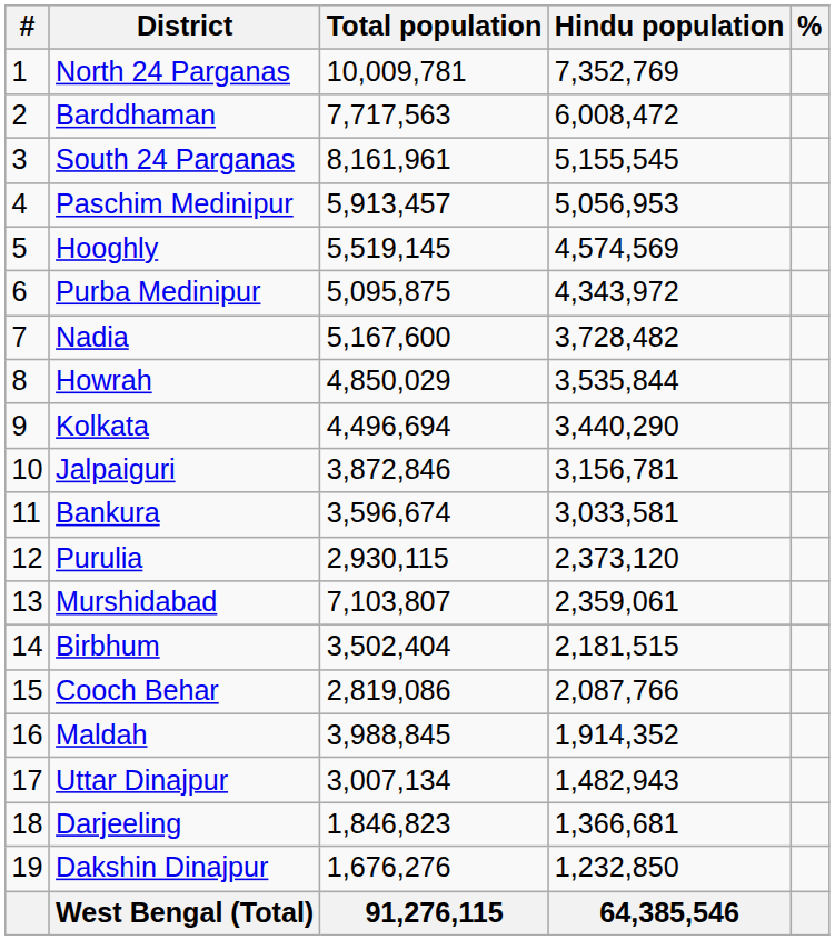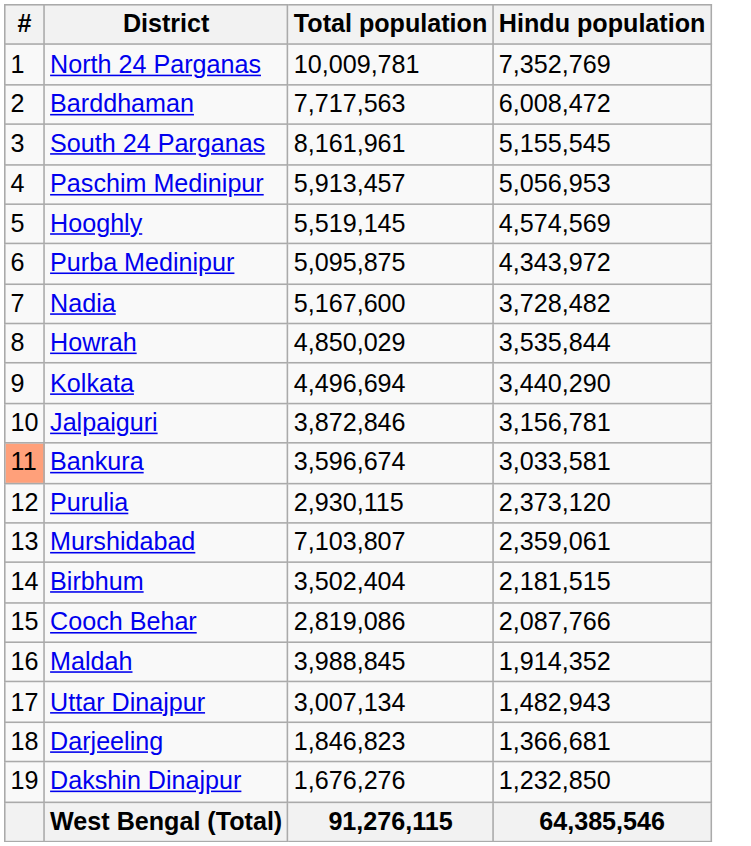 <table class="wikitable sortable">
 <tr>
 <th>#</th>
 <th>District</th>
 <th>Total population</th>
 <th>Hindu population</th>
-<th>%</th>
 </tr>
 <tr>
 <td>1</td>
 <td><a href='#'>North 24 Parganas</a></td>
 <td>10,009,781</td>
 <td>7,352,769</td>
-<td></td>
 </tr>
 <tr>
 <td>2</td>
 <td><a href='#'>Barddhaman</a></td>
 <td>7,717,563</td>
 <td>6,008,472</td>
-<td></td>
 </tr>
 <tr>
 <td>3</td>
 <td><a href='#'>South 24 Parganas</a></td>
 <td>8,161,961</td>
 <td>5,155,545</td>
-<td></td>
 </tr>
 <tr>
 <td>4</td>
 <td><a href='#'>Paschim Medinipur</a></td>
 <td>5,913,457</td>
 <td>5,056,953</td>
-<td></td>
 </tr>
 <tr>
 <td>5</td>
 <td><a href='#'>Hooghly</a></td>
 <td>5,519,145</td>
 <td>4,574,569</td>
-<td></td>
 </tr>
 <tr>
 <td>6</td>
 <td><a href='#'>Purba Medinipur</a></td>
 <td>5,095,875</td>
 <td>4,343,972</td>
-<td></td>
 </tr>
 <tr>
 <td>7</td>
 <td><a href='#'>Nadia</a></td>
 <td>5,167,600</td>
 <td>3,728,482</td>
-<td></td>
 </tr>
 <tr>
 <td>8</td>
 <td><a href='#'>Howrah</a></td>
 <td>4,850,029</td>
 <td>3,535,844</td>
-<td></td>
 </tr>
 <tr>
 <td>9</td>
 <td><a href='#'>Kolkata</a></td>
 <td>4,496,694</td>
 <td>3,440,290</td>
-<td></td>
 </tr>
 <tr>
 <td>10</td>
 <td><a href='#'>Jalpaiguri</a></td>
 <td>3,872,846</td>
 <td>3,156,781</td>
-<td></td>
 </tr>
 <tr>
-<td>11</td>
+<td style="background: lightsalmon;">11</td>
 <td><a href='#'>Bankura</a></td>
 <td>3,596,674</td>
 <td>3,033,581</td>
-<td></td>
 </tr>
 <tr>
 <td>12</td>
 <td><a href='#'>Purulia</a></td>
 <td>2,930,115</td>
 <td>2,373,120</td>
-<td></td>
 </tr>
 <tr>
 <td>13</td>
 <td><a href='#'>Murshidabad</a></td>
 <td>7,103,807</td>
 <td>2,359,061</td>
-<td></td>
 </tr>
 <tr>
 <td>14</td>
 <td><a href='#'>Birbhum</a></td>
 <td>3,502,404</td>
 <td>2,181,515</td>
-<td></td>
 </tr>
 <tr>
 <td>15</td>
 <td><a href='#'>Cooch Behar</a></td>
 <td>2,819,086</td>
 <td>2,087,766</td>
-<td></td>
 </tr>
 <tr>
 <td>16</td>
 <td><a href='#'>Maldah</a></td>
 <td>3,988,845</td>
 <td>1,914,352</td>
-<td></td>
 </tr>
 <tr>
 <td>17</td>
 <td><a href='#'>Uttar Dinajpur</a></td>
 <td>3,007,134</td>
 <td>1,482,943</td>
-<td></td>
 </tr>
 <tr>
 <td>18</td>
 <td><a href='#'>Darjeeling</a></td>
 <td>1,846,823</td>
 <td>1,366,681</td>
-<td></td>
 </tr>
 <tr>
 <td>19</td>
 <td><a href='#'>Dakshin Dinajpur</a></td>
 <td>1,676,276</td>
 <td>1,232,850</td>
-<td></td>
 </tr>
 <tr>
 <th></th>
 <th>West Bengal (Total)</th>
 <th>91,276,115</th>
 <th>64,385,546</th>
-<th></th>
 </tr>
 </table>
